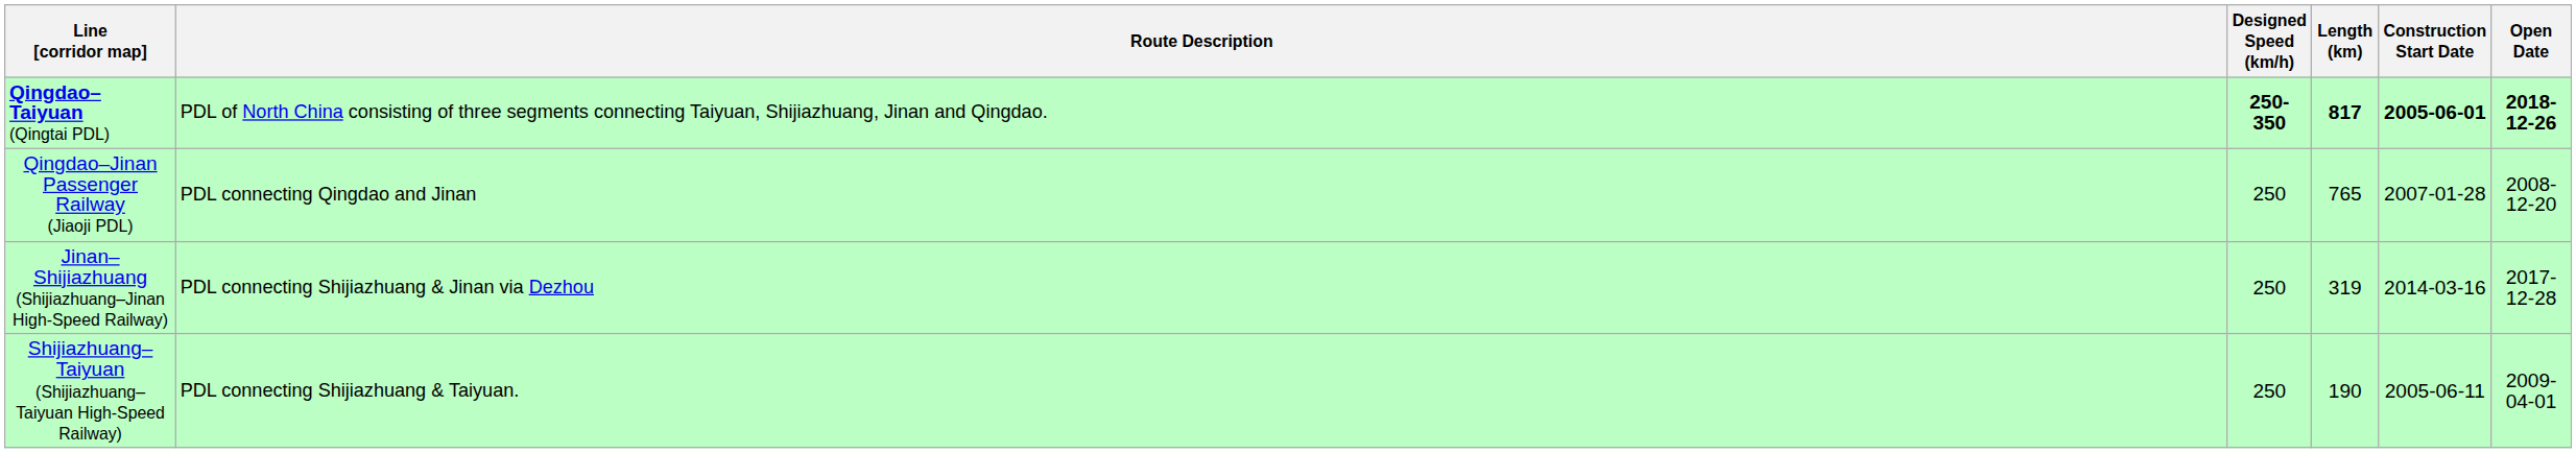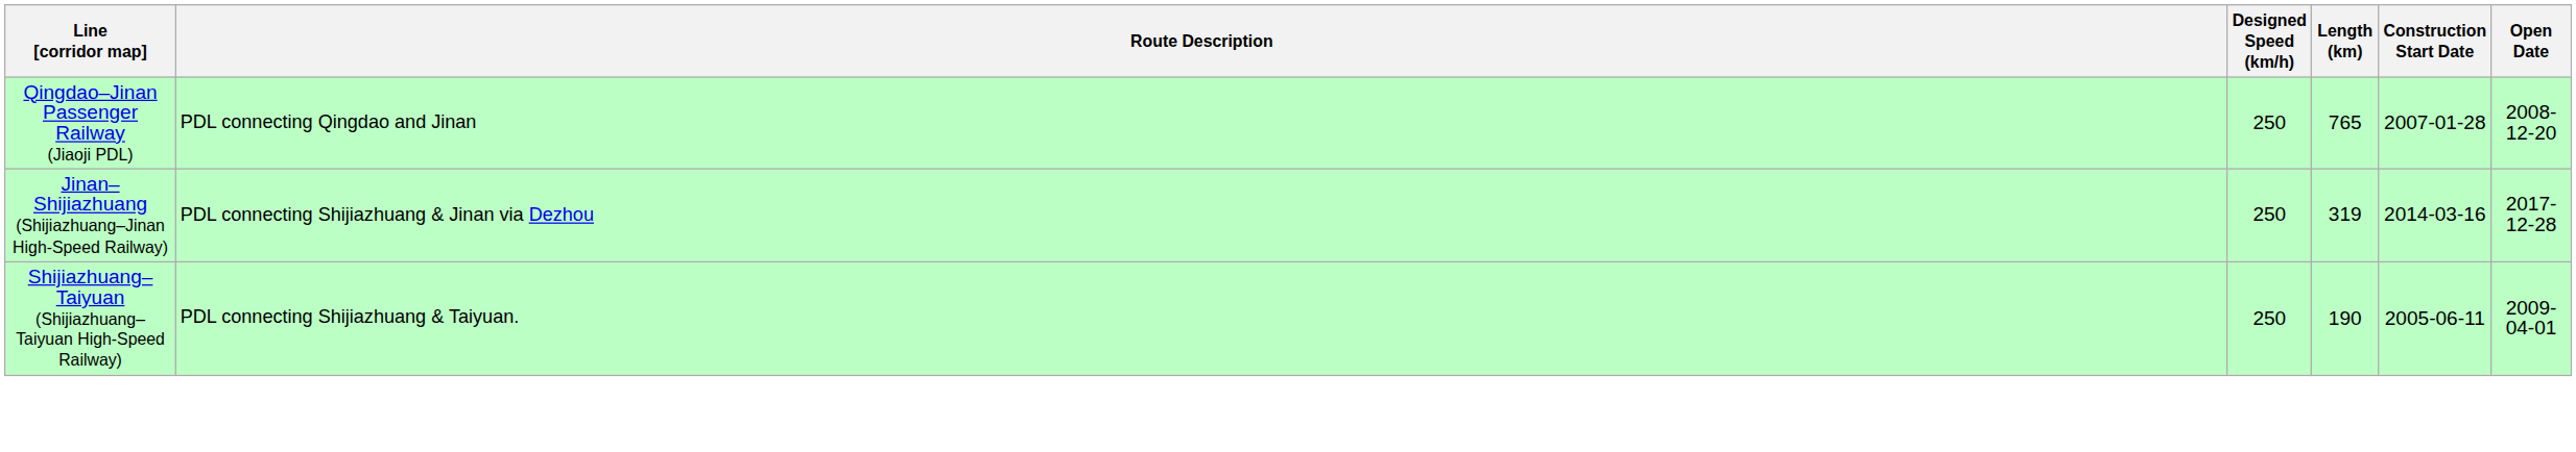 <table class="wikitable sortable" style="width:100%; text-align:center; font-size:96%; line-height:1.05">
 <tr>
 <th style="width:125px; line-height:1.05"><small><strong>Line</strong><br>[corridor map]</small></th>
 <th><small><strong>Route Description</strong></small></th>
 <th style="width:40px; line-height:1.05"><small><strong>Designed<br>Speed<br>(km/h)</strong><br></small></th>
 <th style="width:45px; line-height:1.05"><small><strong>Length<br>(km)</strong><br></small></th>
 <th style="width:55px; line-height:1.05"><small><strong>Construction<br>Start Date</strong><br></small></th>
 <th style="width:55px; line-height:1.05"><small><strong>Open Date</strong><br></small></th>
-</tr>
-<tr style="background:#bcffc5;">
-<td style="font-size:100%; text-align:left;"><strong><a href='#'>Qingdao–Taiyuan</a></strong><br><small>(Qingtai PDL)</small></td>
-<td style="font-size:95%; text-align:left">PDL of <a href='#'>North China</a> consisting of three segments connecting Taiyuan, Shijiazhuang, Jinan and Qingdao.</td>
-<td><strong>250-<br>350</strong></td>
-<td><strong>817</strong></td>
-<td><strong>2005-06-01</strong></td>
-<td><strong>2018-12-26</strong></td>
 </tr>
 <tr style="background:#bcffc5;">
 <td><a href='#'>Qingdao–Jinan Passenger Railway</a><br><small>(Jiaoji PDL)</small></td>
 <td style="font-size:95%; text-align:left">PDL connecting Qingdao and Jinan</td>
 <td>250</td>
 <td>765</td>
 <td>2007-01-28</td>
 <td>2008-12-20</td>
 </tr>
 <tr style="background:#bcffc5;">
 <td><a href='#'>Jinan–Shijiazhuang</a><br><small>(Shijiazhuang–Jinan High-Speed Railway)</small></td>
 <td style="font-size:95%; text-align:left">PDL connecting Shijiazhuang & Jinan via <a href='#'>Dezhou</a></td>
 <td>250</td>
 <td>319</td>
 <td>2014-03-16</td>
 <td>2017-12-28</td>
 </tr>
 <tr style="background:#bcffc5;">
 <td><a href='#'>Shijiazhuang–Taiyuan</a><br><small>(Shijiazhuang–Taiyuan High-Speed Railway)</small></td>
 <td style="font-size:95%; text-align:left">PDL connecting Shijiazhuang & Taiyuan.</td>
 <td>250</td>
 <td>190</td>
 <td>2005-06-11</td>
 <td>2009-04-01</td>
 </tr>
 </table>
